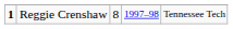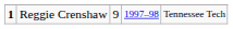 <table class="wikitable">
 <tr>
 </tr>
 <tr>
 <td><strong>1</strong></td>
 <td>Reggie Crenshaw</td>
-<td>8</td>
+<td>9</td>
 <td style="font-size:80%;"><a href='#'>1997–98</a></td>
 <td style="font-size:80%;">Tennessee Tech</td>
 </tr>
 </table>
